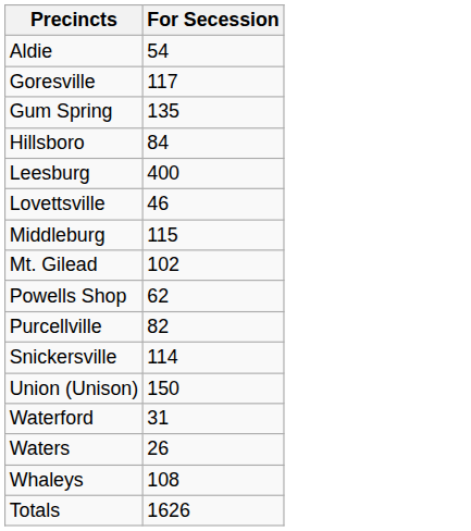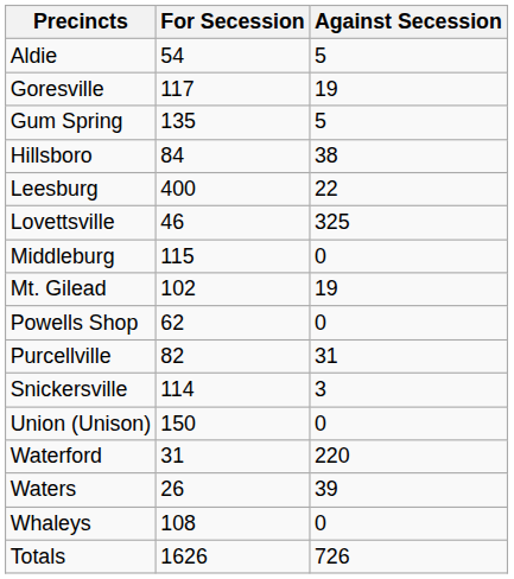 <table class="wikitable">
 <tr>
 <th>Precincts</th>
 <th>For Secession</th>
+<th>Against Secession</th>
 </tr>
 <tr>
 <td>Aldie</td>
 <td>54</td>
+<td>5</td>
 </tr>
 <tr>
 <td>Goresville</td>
 <td>117</td>
+<td>19</td>
 </tr>
 <tr>
 <td>Gum Spring</td>
 <td>135</td>
+<td>5</td>
 </tr>
 <tr>
 <td>Hillsboro</td>
 <td>84</td>
+<td>38</td>
 </tr>
 <tr>
 <td>Leesburg</td>
 <td>400</td>
+<td>22</td>
 </tr>
 <tr>
 <td>Lovettsville</td>
 <td>46</td>
+<td>325</td>
 </tr>
 <tr>
 <td>Middleburg</td>
 <td>115</td>
+<td>0</td>
 </tr>
 <tr>
 <td>Mt. Gilead</td>
 <td>102</td>
+<td>19</td>
 </tr>
 <tr>
 <td>Powells Shop</td>
 <td>62</td>
+<td>0</td>
 </tr>
 <tr>
 <td>Purcellville</td>
 <td>82</td>
+<td>31</td>
 </tr>
 <tr>
 <td>Snickersville</td>
 <td>114</td>
+<td>3</td>
 </tr>
 <tr>
 <td>Union (Unison)</td>
 <td>150</td>
+<td>0</td>
 </tr>
 <tr>
 <td>Waterford</td>
 <td>31</td>
+<td>220</td>
 </tr>
 <tr>
 <td>Waters</td>
 <td>26</td>
+<td>39</td>
 </tr>
 <tr>
 <td>Whaleys</td>
 <td>108</td>
+<td>0</td>
 </tr>
 <tr>
 <td>Totals</td>
 <td>1626</td>
+<td>726</td>
 </tr>
 </table>
